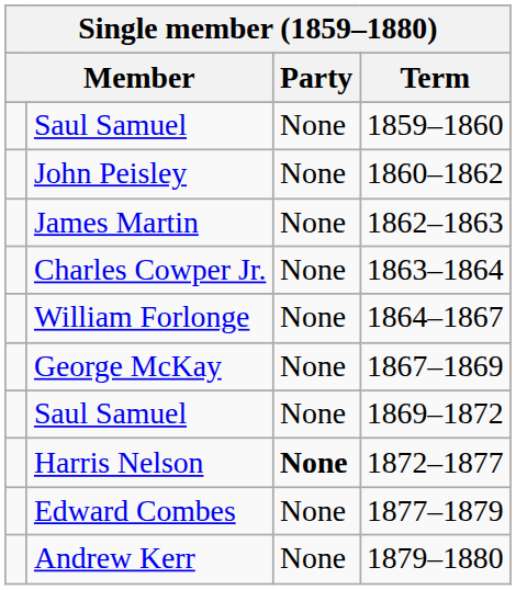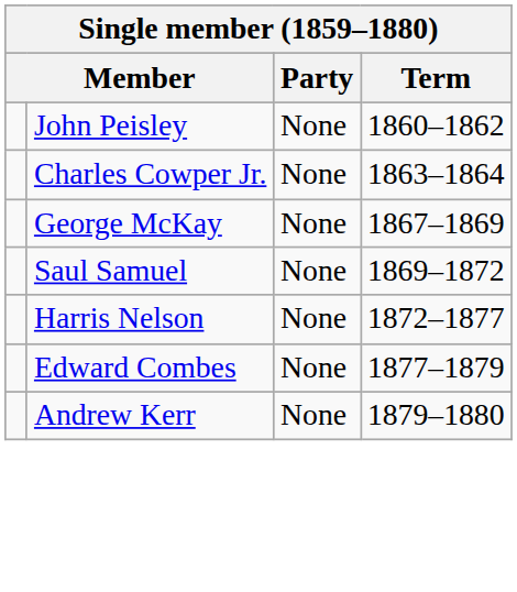 <table class="wikitable">
 <tr>
 <th colspan="4">Single member (1859–1880)</th>
 </tr>
 <tr>
 <th colspan="2">Member</th>
 <th>Party</th>
 <th>Term</th>
 </tr>
 <tr>
 <td> </td>
-<td><a href='#'>Saul Samuel</a></td>
-<td>None</td>
-<td>1859–1860</td>
-</tr>
-<tr>
-<td> </td>
 <td><a href='#'>John Peisley</a></td>
 <td>None</td>
 <td>1860–1862</td>
 </tr>
 <tr>
 <td> </td>
-<td><a href='#'>James Martin</a></td>
-<td>None</td>
-<td>1862–1863</td>
-</tr>
-<tr>
-<td> </td>
 <td><a href='#'>Charles Cowper Jr.</a></td>
 <td>None</td>
 <td>1863–1864</td>
-</tr>
-<tr>
-<td> </td>
-<td><a href='#'>William Forlonge</a></td>
-<td>None</td>
-<td>1864–1867</td>
 </tr>
 <tr>
 <td> </td>
 <td><a href='#'>George McKay</a></td>
 <td>None</td>
 <td>1867–1869</td>
 </tr>
 <tr>
 <td> </td>
 <td><a href='#'>Saul Samuel</a></td>
 <td>None</td>
 <td>1869–1872</td>
 </tr>
 <tr>
 <td> </td>
 <td><a href='#'>Harris Nelson</a></td>
-<td><strong>None</strong></td>
+<td>None</td>
 <td>1872–1877</td>
 </tr>
 <tr>
 <td> </td>
 <td><a href='#'>Edward Combes</a></td>
 <td>None</td>
 <td>1877–1879</td>
 </tr>
 <tr>
 <td> </td>
 <td><a href='#'>Andrew Kerr</a></td>
 <td>None</td>
 <td>1879–1880</td>
 </tr>
 </table>
